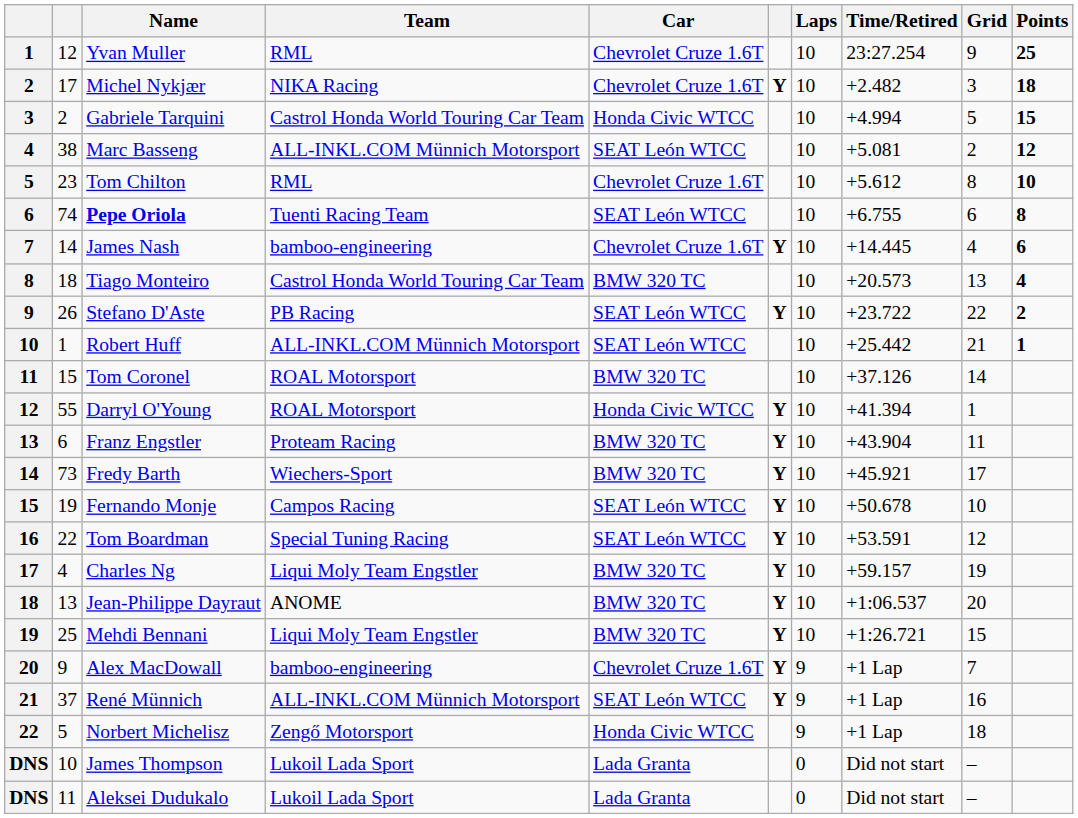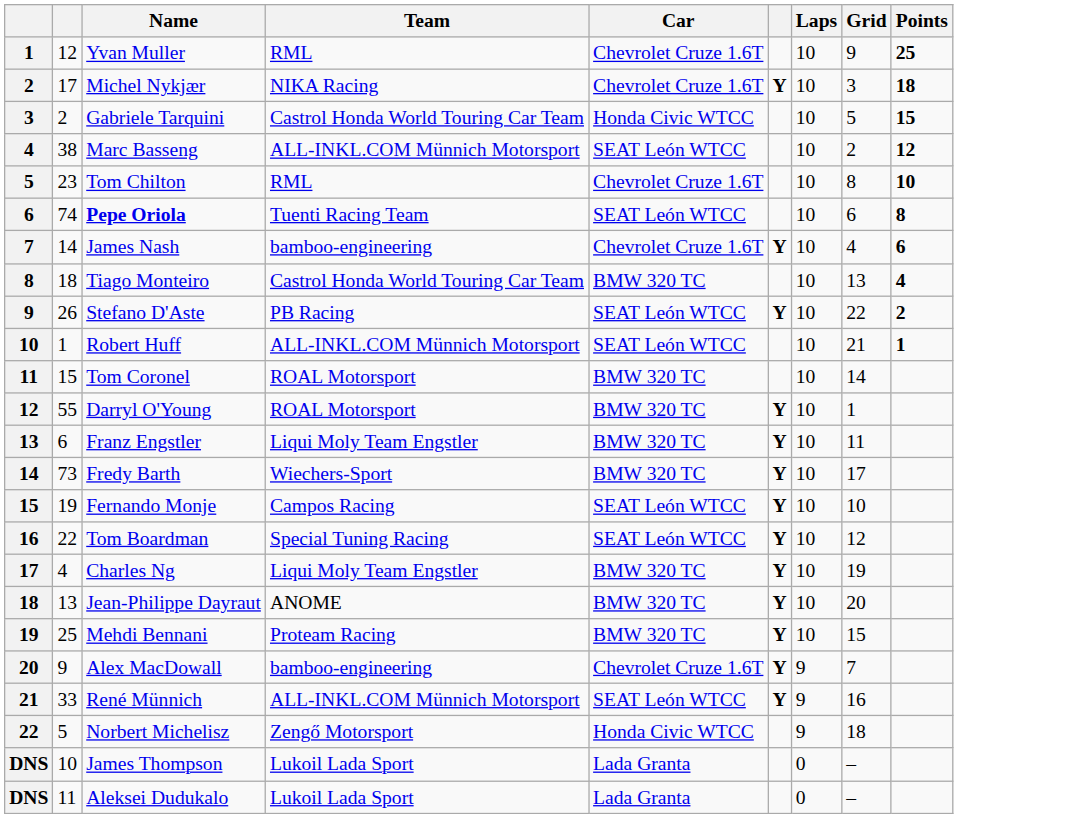 <table class="wikitable sortable" style="font-size: 95%;">
 <tr>
 <th></th>
 <th></th>
 <th>Name</th>
 <th>Team</th>
 <th>Car</th>
 <th></th>
 <th>Laps</th>
-<th>Time/Retired</th>
 <th>Grid</th>
 <th>Points</th>
 </tr>
 <tr>
 <th>1</th>
 <td>12</td>
 <td> <a href='#'>Yvan Muller</a></td>
 <td><a href='#'>RML</a></td>
 <td><a href='#'>Chevrolet Cruze 1.6T</a></td>
 <td></td>
 <td>10</td>
-<td>23:27.254</td>
 <td>9</td>
 <td><strong>25</strong></td>
 </tr>
 <tr>
 <th>2</th>
 <td>17</td>
 <td> <a href='#'>Michel Nykjær</a></td>
 <td><a href='#'>NIKA Racing</a></td>
 <td><a href='#'>Chevrolet Cruze 1.6T</a></td>
 <td align=center><strong><span>Y</span></strong></td>
 <td>10</td>
-<td>+2.482</td>
 <td>3</td>
 <td><strong>18</strong></td>
 </tr>
 <tr>
 <th>3</th>
 <td>2</td>
 <td> <a href='#'>Gabriele Tarquini</a></td>
 <td><a href='#'>Castrol Honda World Touring Car Team</a></td>
 <td><a href='#'>Honda Civic WTCC</a></td>
 <td></td>
 <td>10</td>
-<td>+4.994</td>
 <td>5</td>
 <td><strong>15</strong></td>
 </tr>
 <tr>
 <th>4</th>
 <td>38</td>
 <td> <a href='#'>Marc Basseng</a></td>
 <td><a href='#'>ALL-INKL.COM Münnich Motorsport</a></td>
 <td><a href='#'>SEAT León WTCC</a></td>
 <td></td>
 <td>10</td>
-<td>+5.081</td>
 <td>2</td>
 <td><strong>12</strong></td>
 </tr>
 <tr>
 <th>5</th>
 <td>23</td>
 <td> <a href='#'>Tom Chilton</a></td>
 <td><a href='#'>RML</a></td>
 <td><a href='#'>Chevrolet Cruze 1.6T</a></td>
 <td></td>
 <td>10</td>
-<td>+5.612</td>
 <td>8</td>
 <td><strong>10</strong></td>
 </tr>
 <tr>
 <th>6</th>
 <td>74</td>
 <td> <strong><a href='#'>Pepe Oriola</a></strong></td>
 <td><a href='#'>Tuenti Racing Team</a></td>
 <td><a href='#'>SEAT León WTCC</a></td>
 <td></td>
 <td>10</td>
-<td>+6.755</td>
 <td>6</td>
 <td><strong>8</strong></td>
 </tr>
 <tr>
 <th>7</th>
 <td>14</td>
 <td> <a href='#'>James Nash</a></td>
 <td><a href='#'>bamboo-engineering</a></td>
 <td><a href='#'>Chevrolet Cruze 1.6T</a></td>
 <td align=center><strong><span>Y</span></strong></td>
 <td>10</td>
-<td>+14.445</td>
 <td>4</td>
 <td><strong>6</strong></td>
 </tr>
 <tr>
 <th>8</th>
 <td>18</td>
 <td> <a href='#'>Tiago Monteiro</a></td>
 <td><a href='#'>Castrol Honda World Touring Car Team</a></td>
 <td><a href='#'>BMW 320 TC</a></td>
 <td></td>
 <td>10</td>
-<td>+20.573</td>
 <td>13</td>
 <td><strong>4</strong></td>
 </tr>
 <tr>
 <th>9</th>
 <td>26</td>
 <td> <a href='#'>Stefano D'Aste</a></td>
 <td><a href='#'>PB Racing</a></td>
 <td><a href='#'>SEAT León WTCC</a></td>
 <td align=center><strong><span>Y</span></strong></td>
 <td>10</td>
-<td>+23.722</td>
 <td>22</td>
 <td><strong>2</strong></td>
 </tr>
 <tr>
 <th>10</th>
 <td>1</td>
 <td> <a href='#'>Robert Huff</a></td>
 <td><a href='#'>ALL-INKL.COM Münnich Motorsport</a></td>
 <td><a href='#'>SEAT León WTCC</a></td>
 <td></td>
 <td>10</td>
-<td>+25.442</td>
 <td>21</td>
 <td><strong>1</strong></td>
 </tr>
 <tr>
 <th>11</th>
 <td>15</td>
 <td> <a href='#'>Tom Coronel</a></td>
 <td><a href='#'>ROAL Motorsport</a></td>
 <td><a href='#'>BMW 320 TC</a></td>
 <td></td>
 <td>10</td>
-<td>+37.126</td>
 <td>14</td>
 <td></td>
 </tr>
 <tr>
 <th>12</th>
 <td>55</td>
 <td> <a href='#'>Darryl O'Young</a></td>
 <td><a href='#'>ROAL Motorsport</a></td>
-<td><a href='#'>Honda Civic WTCC</a></td>
+<td><a href='#'>BMW 320 TC</a></td>
 <td align=center><strong><span>Y</span></strong></td>
 <td>10</td>
-<td>+41.394</td>
 <td>1</td>
 <td></td>
 </tr>
 <tr>
 <th>13</th>
 <td>6</td>
 <td> <a href='#'>Franz Engstler</a></td>
-<td><a href='#'>Proteam Racing</a></td>
+<td><a href='#'>Liqui Moly Team Engstler</a></td>
 <td><a href='#'>BMW 320 TC</a></td>
 <td align=center><strong><span>Y</span></strong></td>
 <td>10</td>
-<td>+43.904</td>
 <td>11</td>
 <td></td>
 </tr>
 <tr>
 <th>14</th>
 <td>73</td>
 <td> <a href='#'>Fredy Barth</a></td>
 <td><a href='#'>Wiechers-Sport</a></td>
 <td><a href='#'>BMW 320 TC</a></td>
 <td align=center><strong><span>Y</span></strong></td>
 <td>10</td>
-<td>+45.921</td>
 <td>17</td>
 <td></td>
 </tr>
 <tr>
 <th>15</th>
 <td>19</td>
 <td> <a href='#'>Fernando Monje</a></td>
 <td><a href='#'>Campos Racing</a></td>
 <td><a href='#'>SEAT León WTCC</a></td>
 <td align=center><strong><span>Y</span></strong></td>
 <td>10</td>
-<td>+50.678</td>
 <td>10</td>
 <td></td>
 </tr>
 <tr>
 <th>16</th>
 <td>22</td>
 <td> <a href='#'>Tom Boardman</a></td>
 <td><a href='#'>Special Tuning Racing</a></td>
 <td><a href='#'>SEAT León WTCC</a></td>
 <td align=center><strong><span>Y</span></strong></td>
 <td>10</td>
-<td>+53.591</td>
 <td>12</td>
 <td></td>
 </tr>
 <tr>
 <th>17</th>
 <td>4</td>
 <td> <a href='#'>Charles Ng</a></td>
 <td><a href='#'>Liqui Moly Team Engstler</a></td>
 <td><a href='#'>BMW 320 TC</a></td>
 <td align=center><strong><span>Y</span></strong></td>
 <td>10</td>
-<td>+59.157</td>
 <td>19</td>
 <td></td>
 </tr>
 <tr>
 <th>18</th>
 <td>13</td>
 <td> <a href='#'>Jean-Philippe Dayraut</a></td>
 <td>ANOME</td>
 <td><a href='#'>BMW 320 TC</a></td>
 <td align=center><strong><span>Y</span></strong></td>
 <td>10</td>
-<td>+1:06.537</td>
 <td>20</td>
 <td></td>
 </tr>
 <tr>
 <th>19</th>
 <td>25</td>
 <td> <a href='#'>Mehdi Bennani</a></td>
-<td><a href='#'>Liqui Moly Team Engstler</a></td>
+<td><a href='#'>Proteam Racing</a></td>
 <td><a href='#'>BMW 320 TC</a></td>
 <td align=center><strong><span>Y</span></strong></td>
 <td>10</td>
-<td>+1:26.721</td>
 <td>15</td>
 <td></td>
 </tr>
 <tr>
 <th>20</th>
 <td>9</td>
 <td> <a href='#'>Alex MacDowall</a></td>
 <td><a href='#'>bamboo-engineering</a></td>
 <td><a href='#'>Chevrolet Cruze 1.6T</a></td>
 <td align=center><strong><span>Y</span></strong></td>
 <td>9</td>
-<td>+1 Lap</td>
 <td>7</td>
 <td></td>
 </tr>
 <tr>
 <th>21</th>
-<td>37</td>
+<td>33</td>
 <td> <a href='#'>René Münnich</a></td>
 <td><a href='#'>ALL-INKL.COM Münnich Motorsport</a></td>
 <td><a href='#'>SEAT León WTCC</a></td>
 <td align=center><strong><span>Y</span></strong></td>
 <td>9</td>
-<td>+1 Lap</td>
 <td>16</td>
 <td></td>
 </tr>
 <tr>
 <th>22</th>
 <td>5</td>
 <td> <a href='#'>Norbert Michelisz</a></td>
 <td><a href='#'>Zengő Motorsport</a></td>
 <td><a href='#'>Honda Civic WTCC</a></td>
 <td></td>
 <td>9</td>
-<td>+1 Lap</td>
 <td>18</td>
 <td></td>
 </tr>
 <tr>
 <th>DNS</th>
 <td>10</td>
 <td> <a href='#'>James Thompson</a></td>
 <td><a href='#'>Lukoil Lada Sport</a></td>
 <td><a href='#'>Lada Granta</a></td>
 <td></td>
 <td>0</td>
-<td>Did not start</td>
 <td>–</td>
 <td></td>
 </tr>
 <tr>
 <th>DNS</th>
 <td>11</td>
 <td> <a href='#'>Aleksei Dudukalo</a></td>
 <td><a href='#'>Lukoil Lada Sport</a></td>
 <td><a href='#'>Lada Granta</a></td>
 <td></td>
 <td>0</td>
-<td>Did not start</td>
 <td>–</td>
 <td></td>
 </tr>
 </table>
